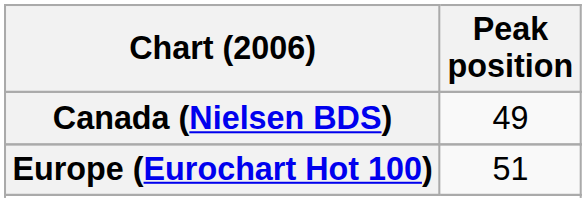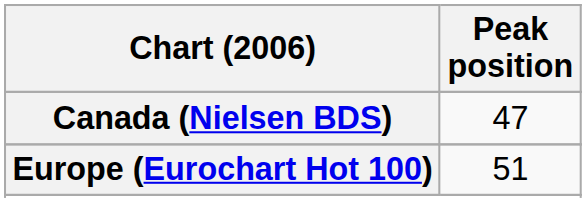 <table class="wikitable plainrowheaders sortable" style="text-align:center">
 <tr>
 <th scope="col">Chart (2006)</th>
 <th scope="col">Peak<br>position</th>
 </tr>
 <tr>
 </tr>
 <tr>
 </tr>
 <tr>
 <th scope="row">Canada (<a href='#'>Nielsen BDS</a>)</th>
-<td>49</td>
+<td>47</td>
 </tr>
 <tr>
 </tr>
 <tr>
 </tr>
 <tr>
 <th scope="row">Europe (<a href='#'>Eurochart Hot 100</a>)</th>
 <td>51</td>
 </tr>
 <tr>
 </tr>
 <tr>
 </tr>
 <tr>
 </tr>
 <tr>
 </tr>
 <tr>
 </tr>
 <tr>
 </tr>
 <tr>
 </tr>
 <tr>
 </tr>
 <tr>
 </tr>
 <tr>
 </tr>
 </table>
